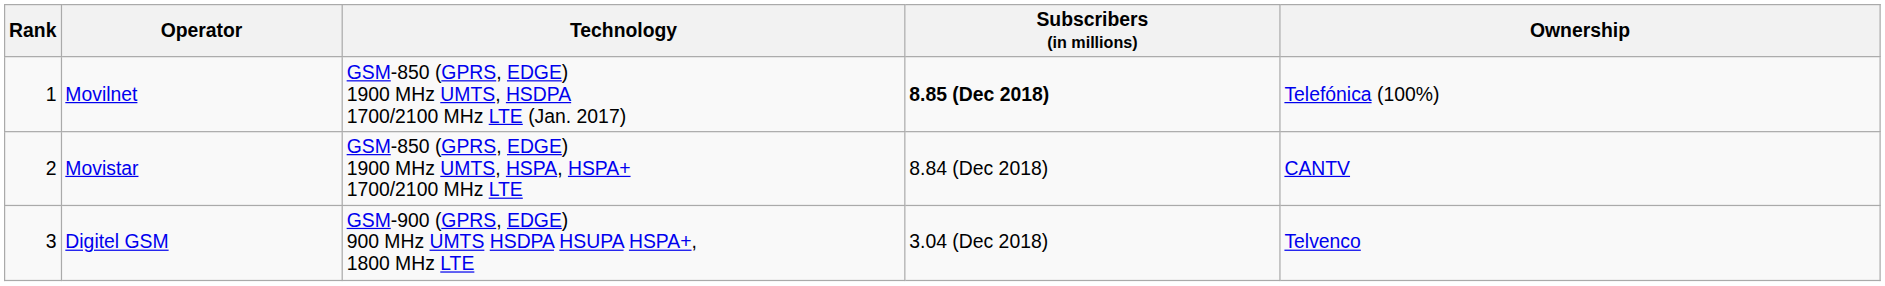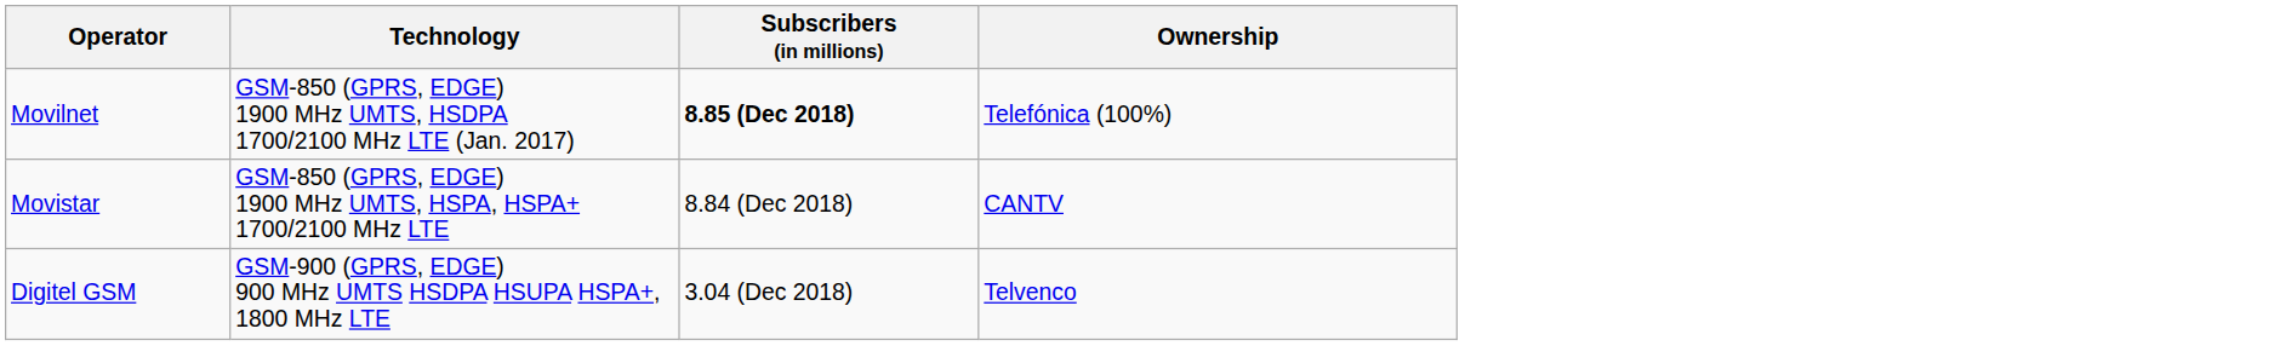 <table class="wikitable">
 <tr>
-<th style="width:3%;">Rank</th>
 <th style="width:15%;">Operator</th>
 <th style="width:30%;">Technology</th>
 <th style="width:20%;">Subscribers<br><small>(in millions)</small></th>
 <th style="width:32%;">Ownership</th>
 </tr>
 <tr>
-<td align=right>1</td>
 <td><a href='#'>Movilnet</a></td>
 <td><a href='#'>GSM</a>-850 (<a href='#'>GPRS</a>, <a href='#'>EDGE</a>)<br>1900 MHz <a href='#'>UMTS</a>, <a href='#'>HSDPA</a><br> 1700/2100 MHz <a href='#'>LTE</a> (Jan. 2017)</td>
 <td><strong>8.85 (Dec 2018)</strong></td>
 <td><a href='#'>Telefónica</a> (100%)</td>
 </tr>
 <tr>
-<td align=right>2</td>
 <td><a href='#'>Movistar</a></td>
 <td><a href='#'>GSM</a>-850 (<a href='#'>GPRS</a>, <a href='#'>EDGE</a>)<br>1900 MHz <a href='#'>UMTS</a>, <a href='#'>HSPA</a>, <a href='#'>HSPA+</a><br> 1700/2100 MHz <a href='#'>LTE</a></td>
 <td>8.84 (Dec 2018)</td>
 <td><a href='#'>CANTV</a></td>
 </tr>
 <tr>
-<td align=right>3</td>
 <td><a href='#'>Digitel GSM</a></td>
 <td><a href='#'>GSM</a>-900 (<a href='#'>GPRS</a>, <a href='#'>EDGE</a>)<br>900 MHz <a href='#'>UMTS</a> <a href='#'>HSDPA</a> <a href='#'>HSUPA</a> <a href='#'>HSPA+</a>,<br>1800 MHz <a href='#'>LTE</a></td>
 <td>3.04 (Dec 2018)</td>
 <td><a href='#'>Telvenco</a></td>
 </tr>
 </table>
